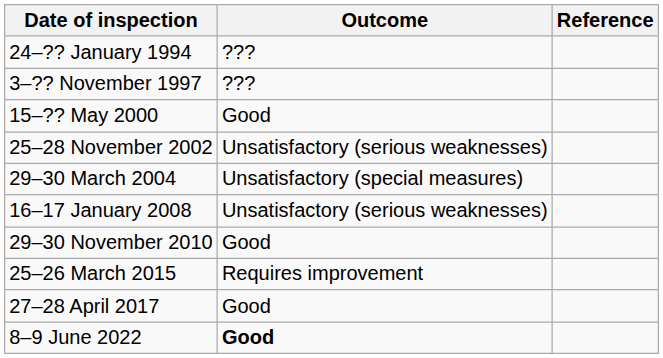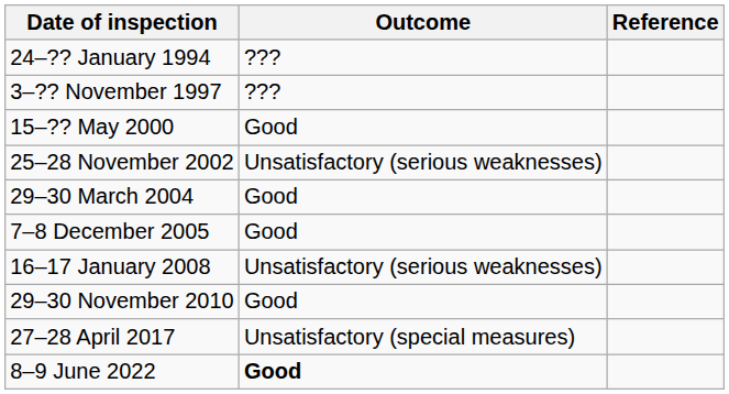 <table class="wikitable">
 <tr>
 <th>Date of inspection</th>
 <th>Outcome</th>
 <th>Reference</th>
 </tr>
 <tr>
 <td>24–?? January 1994</td>
 <td>???</td>
 <td> </td>
 </tr>
 <tr>
 <td>3–?? November 1997</td>
 <td>???</td>
 <td> </td>
 </tr>
 <tr>
 <td>15–?? May 2000</td>
 <td>Good</td>
 <td> </td>
 </tr>
 <tr>
 <td>25–28 November 2002</td>
 <td>Unsatisfactory (serious weaknesses)</td>
 <td></td>
 </tr>
 <tr>
 <td>29–30 March 2004</td>
-<td>Unsatisfactory (special measures)</td>
+<td>Good</td>
+<td></td>
+</tr>
+<tr>
+<td>7–8 December 2005</td>
+<td>Good</td>
 <td></td>
 </tr>
 <tr>
 <td>16–17 January 2008</td>
 <td>Unsatisfactory (serious weaknesses)</td>
 <td></td>
 </tr>
 <tr>
 <td>29–30 November 2010</td>
 <td>Good</td>
 <td></td>
 </tr>
 <tr>
-<td>25–26 March 2015</td>
-<td>Requires improvement</td>
-<td></td>
-</tr>
-<tr>
 <td>27–28 April 2017</td>
-<td>Good</td>
+<td>Unsatisfactory (special measures)</td>
 <td></td>
 </tr>
 <tr>
 <td>8–9 June 2022</td>
 <td><strong>Good</strong></td>
 <td></td>
 </tr>
 </table>
